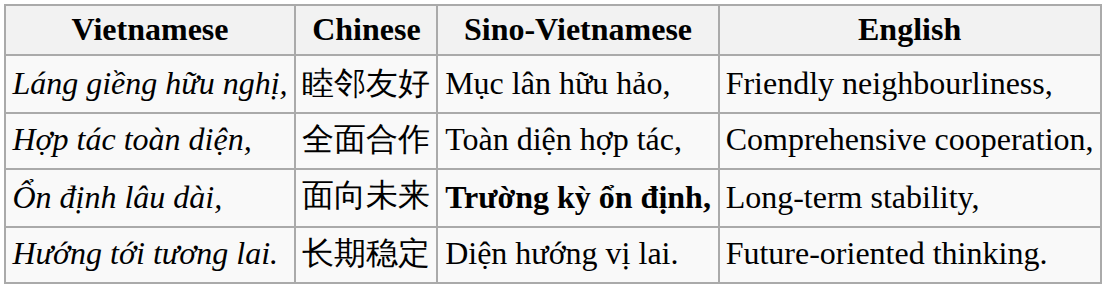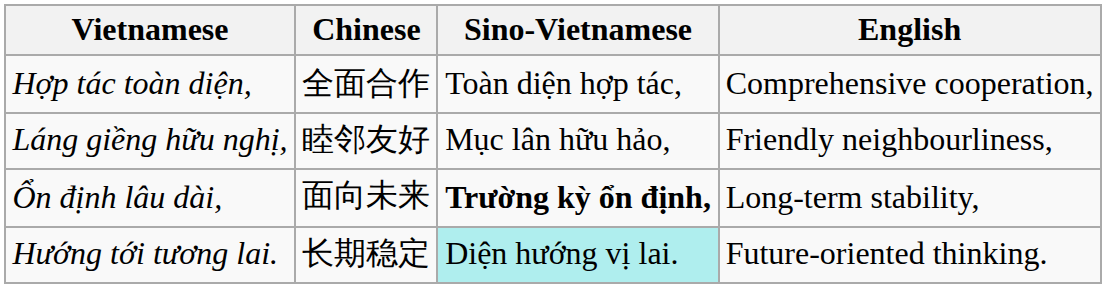 <table class="wikitable">
 <tr>
 <th>Vietnamese</th>
 <th>Chinese</th>
 <th>Sino-Vietnamese</th>
 <th>English</th>
 </tr>
 <tr>
+<td><em>Hợp tác toàn diện,</em></td>
+<td>全面合作</td>
+<td>Toàn diện hợp tác,</td>
+<td>Comprehensive cooperation,</td>
+</tr>
+<tr>
 <td><em>Láng giềng hữu nghị,</em></td>
 <td>睦邻友好</td>
 <td>Mục lân hữu hảo,</td>
 <td>Friendly neighbourliness,</td>
-</tr>
-<tr>
-<td><em>Hợp tác toàn diện,</em></td>
-<td>全面合作</td>
-<td>Toàn diện hợp tác,</td>
-<td>Comprehensive cooperation,</td>
 </tr>
 <tr>
 <td><em>Ổn định lâu dài,</em></td>
 <td>面向未来</td>
 <td><strong>Trường kỳ ổn định,</strong></td>
 <td>Long-term stability,</td>
 </tr>
 <tr>
 <td><em>Hướng tới tương lai.</em></td>
 <td>长期稳定</td>
-<td>Diện hướng vị lai.</td>
+<td style="background: paleturquoise;">Diện hướng vị lai.</td>
 <td>Future-oriented thinking.</td>
 </tr>
 </table>
